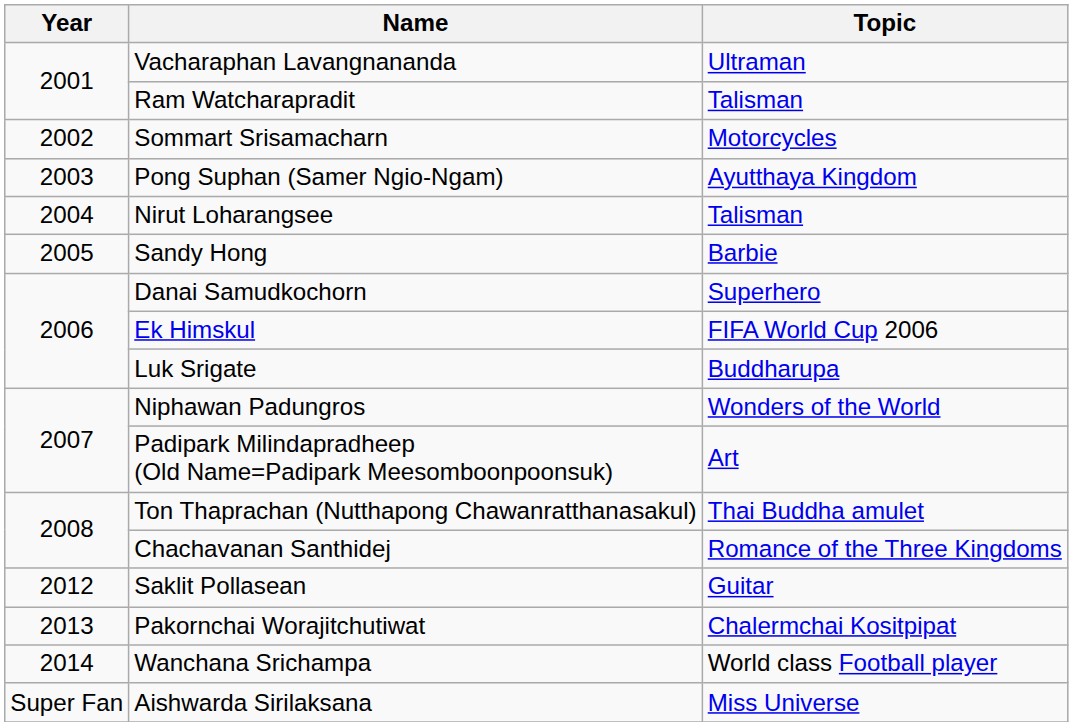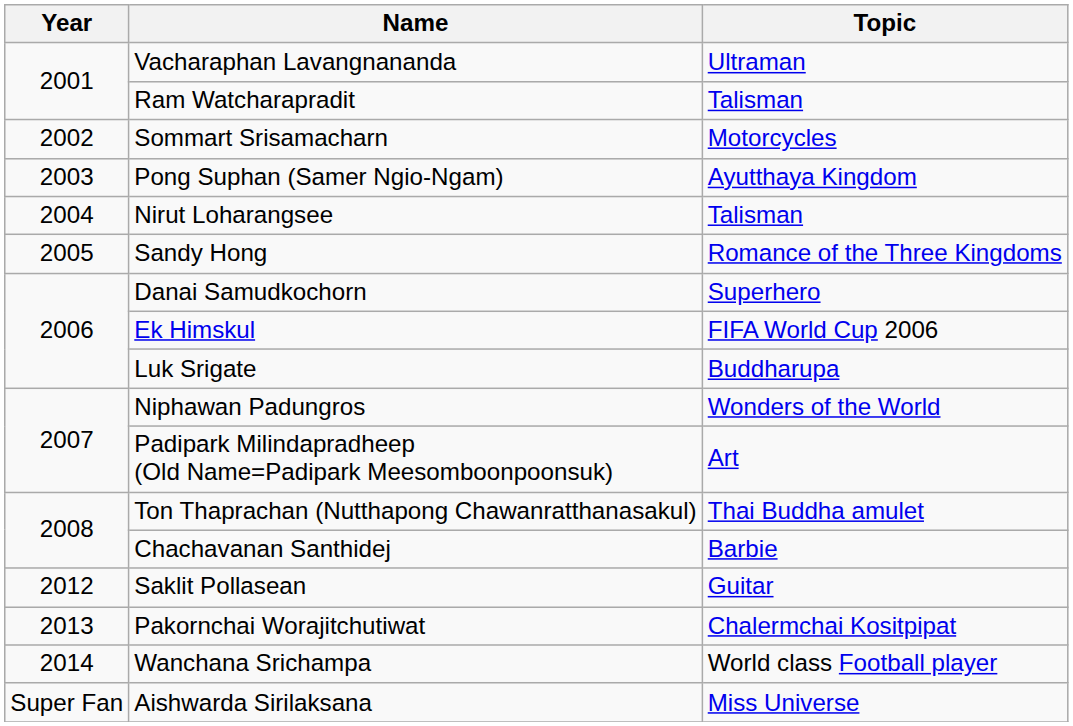 <table class="wikitable">
 <tr>
 <th>Year</th>
 <th>Name</th>
 <th>Topic</th>
 </tr>
 <tr>
 <td rowspan="2" style="text-align: center;">2001</td>
 <td>Vacharaphan Lavangnananda</td>
 <td><a href='#'>Ultraman</a></td>
 </tr>
 <tr>
 <td>Ram Watcharapradit</td>
 <td><a href='#'>Talisman</a></td>
 </tr>
 <tr>
 <td style="text-align: center;">2002</td>
 <td>Sommart Srisamacharn</td>
 <td><a href='#'>Motorcycles</a></td>
 </tr>
 <tr>
 <td style="text-align: center;">2003</td>
 <td>Pong Suphan (Samer Ngio-Ngam)</td>
 <td><a href='#'>Ayutthaya Kingdom</a></td>
 </tr>
 <tr>
 <td style="text-align: center;">2004</td>
 <td>Nirut Loharangsee</td>
 <td><a href='#'>Talisman</a></td>
 </tr>
 <tr>
 <td style="text-align: center;">2005</td>
 <td>Sandy Hong</td>
-<td><a href='#'>Barbie</a></td>
+<td><a href='#'>Romance of the Three Kingdoms</a></td>
 </tr>
 <tr>
 <td rowspan="3" style="text-align: center;">2006</td>
 <td>Danai Samudkochorn</td>
 <td><a href='#'>Superhero</a></td>
 </tr>
 <tr>
 <td><a href='#'>Ek Himskul</a></td>
 <td><a href='#'>FIFA World Cup</a> 2006</td>
 </tr>
 <tr>
 <td>Luk Srigate</td>
 <td><a href='#'>Buddharupa</a></td>
 </tr>
 <tr>
 <td rowspan="2" style="text-align: center;">2007</td>
 <td>Niphawan Padungros</td>
 <td><a href='#'>Wonders of the World</a></td>
 </tr>
 <tr>
 <td>Padipark Milindapradheep<br>(Old Name=Padipark Meesomboonpoonsuk)</td>
 <td><a href='#'>Art</a></td>
 </tr>
 <tr>
 <td rowspan="2" style="text-align: center;">2008</td>
 <td>Ton Thaprachan (Nutthapong Chawanratthanasakul)</td>
 <td><a href='#'>Thai Buddha amulet</a></td>
 </tr>
 <tr>
 <td>Chachavanan Santhidej</td>
-<td><a href='#'>Romance of the Three Kingdoms</a></td>
+<td><a href='#'>Barbie</a></td>
 </tr>
 <tr>
 <td style="text-align: center;">2012</td>
 <td>Saklit Pollasean</td>
 <td><a href='#'>Guitar</a></td>
 </tr>
 <tr>
 <td style="text-align: center;">2013</td>
 <td>Pakornchai Worajitchutiwat</td>
 <td><a href='#'>Chalermchai Kositpipat</a></td>
 </tr>
 <tr>
 <td style="text-align: center;">2014</td>
 <td>Wanchana Srichampa</td>
 <td>World class <a href='#'>Football player</a></td>
 </tr>
 <tr>
 <td style="text-align: center;">Super Fan</td>
 <td>Aishwarda Sirilaksana</td>
 <td><a href='#'>Miss Universe</a></td>
 </tr>
 </table>
